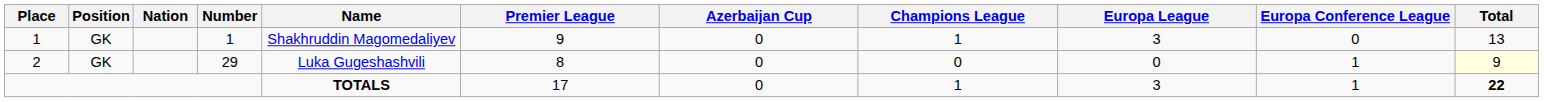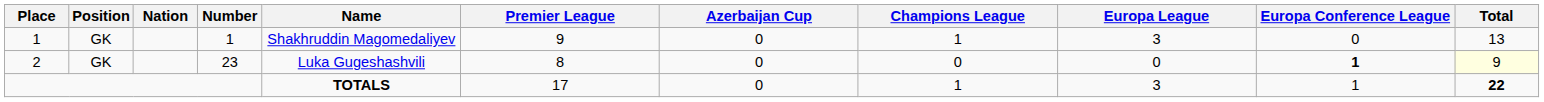 <table class="wikitable" style="font-size: 95%; text-align: center;">
 <tr>
 <th width=60>Place</th>
 <th width=60>Position</th>
 <th width=60>Nation</th>
 <th width=60>Number</th>
 <th width=200>Name</th>
 <th width=200><a href='#'>Premier League</a></th>
 <th width=200><a href='#'>Azerbaijan Cup</a></th>
 <th width=200><a href='#'>Champions League</a></th>
 <th width=200><a href='#'>Europa League</a></th>
 <th width=200><a href='#'>Europa Conference League</a></th>
 <th width=80><strong>Total</strong></th>
 </tr>
 <tr>
 <td>1</td>
 <td>GK</td>
 <td></td>
 <td>1</td>
 <td><a href='#'>Shakhruddin Magomedaliyev</a></td>
 <td>9</td>
 <td>0</td>
 <td>1</td>
 <td>3</td>
 <td>0</td>
 <td>13</td>
 </tr>
 <tr>
 <td>2</td>
 <td>GK</td>
 <td></td>
-<td>29</td>
+<td>23</td>
 <td><a href='#'>Luka Gugeshashvili</a></td>
 <td>8</td>
 <td>0</td>
 <td>0</td>
 <td>0</td>
-<td>1</td>
+<td><strong>1</strong></td>
 <td style="background: lightyellow;">9</td>
 </tr>
 <tr>
 <td colspan="4"></td>
 <td><strong>TOTALS</strong></td>
 <td>17</td>
 <td>0</td>
 <td>1</td>
 <td>3</td>
 <td>1</td>
 <td><strong>22</strong></td>
 </tr>
 </table>
